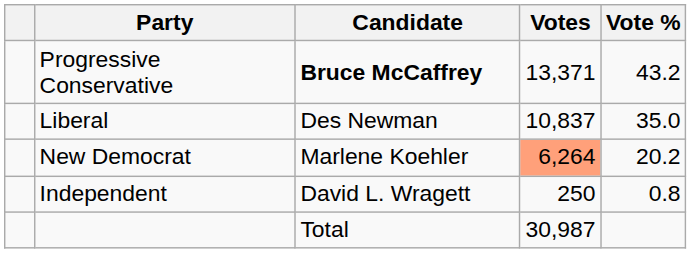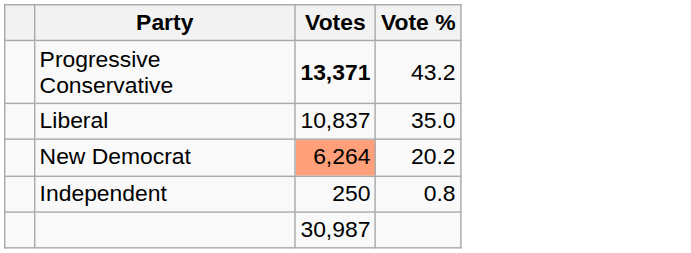 <table class="wikitable">
 <tr>
 <th></th>
 <th scope="col" width="175">Party</th>
-<th scope="col" width="150">Candidate</th>
 <th>Votes</th>
 <th>Vote %</th>
 </tr>
 <tr>
 <td>   </td>
 <td>Progressive Conservative</td>
-<td><strong>Bruce McCaffrey</strong></td>
-<td align=right>13,371</td>
+<td align=right><strong>13,371</strong></td>
 <td align=right>43.2</td>
 </tr>
 <tr |>
 <td>   </td>
 <td>Liberal</td>
-<td>Des Newman</td>
 <td align=right>10,837</td>
 <td align=right>35.0</td>
 </tr>
 <tr |>
 <td>   </td>
 <td>New Democrat</td>
-<td>Marlene Koehler</td>
 <td align=right style="background: lightsalmon;">6,264</td>
 <td align=right>20.2<br></td>
 </tr>
 <tr |>
 <td>   </td>
 <td>Independent</td>
-<td>David L. Wragett</td>
 <td align=right>250</td>
 <td align=right>0.8</td>
 </tr>
 <tr |>
 <td></td>
 <td></td>
-<td>Total</td>
 <td align=right>30,987</td>
 <td></td>
 </tr>
 </table>
